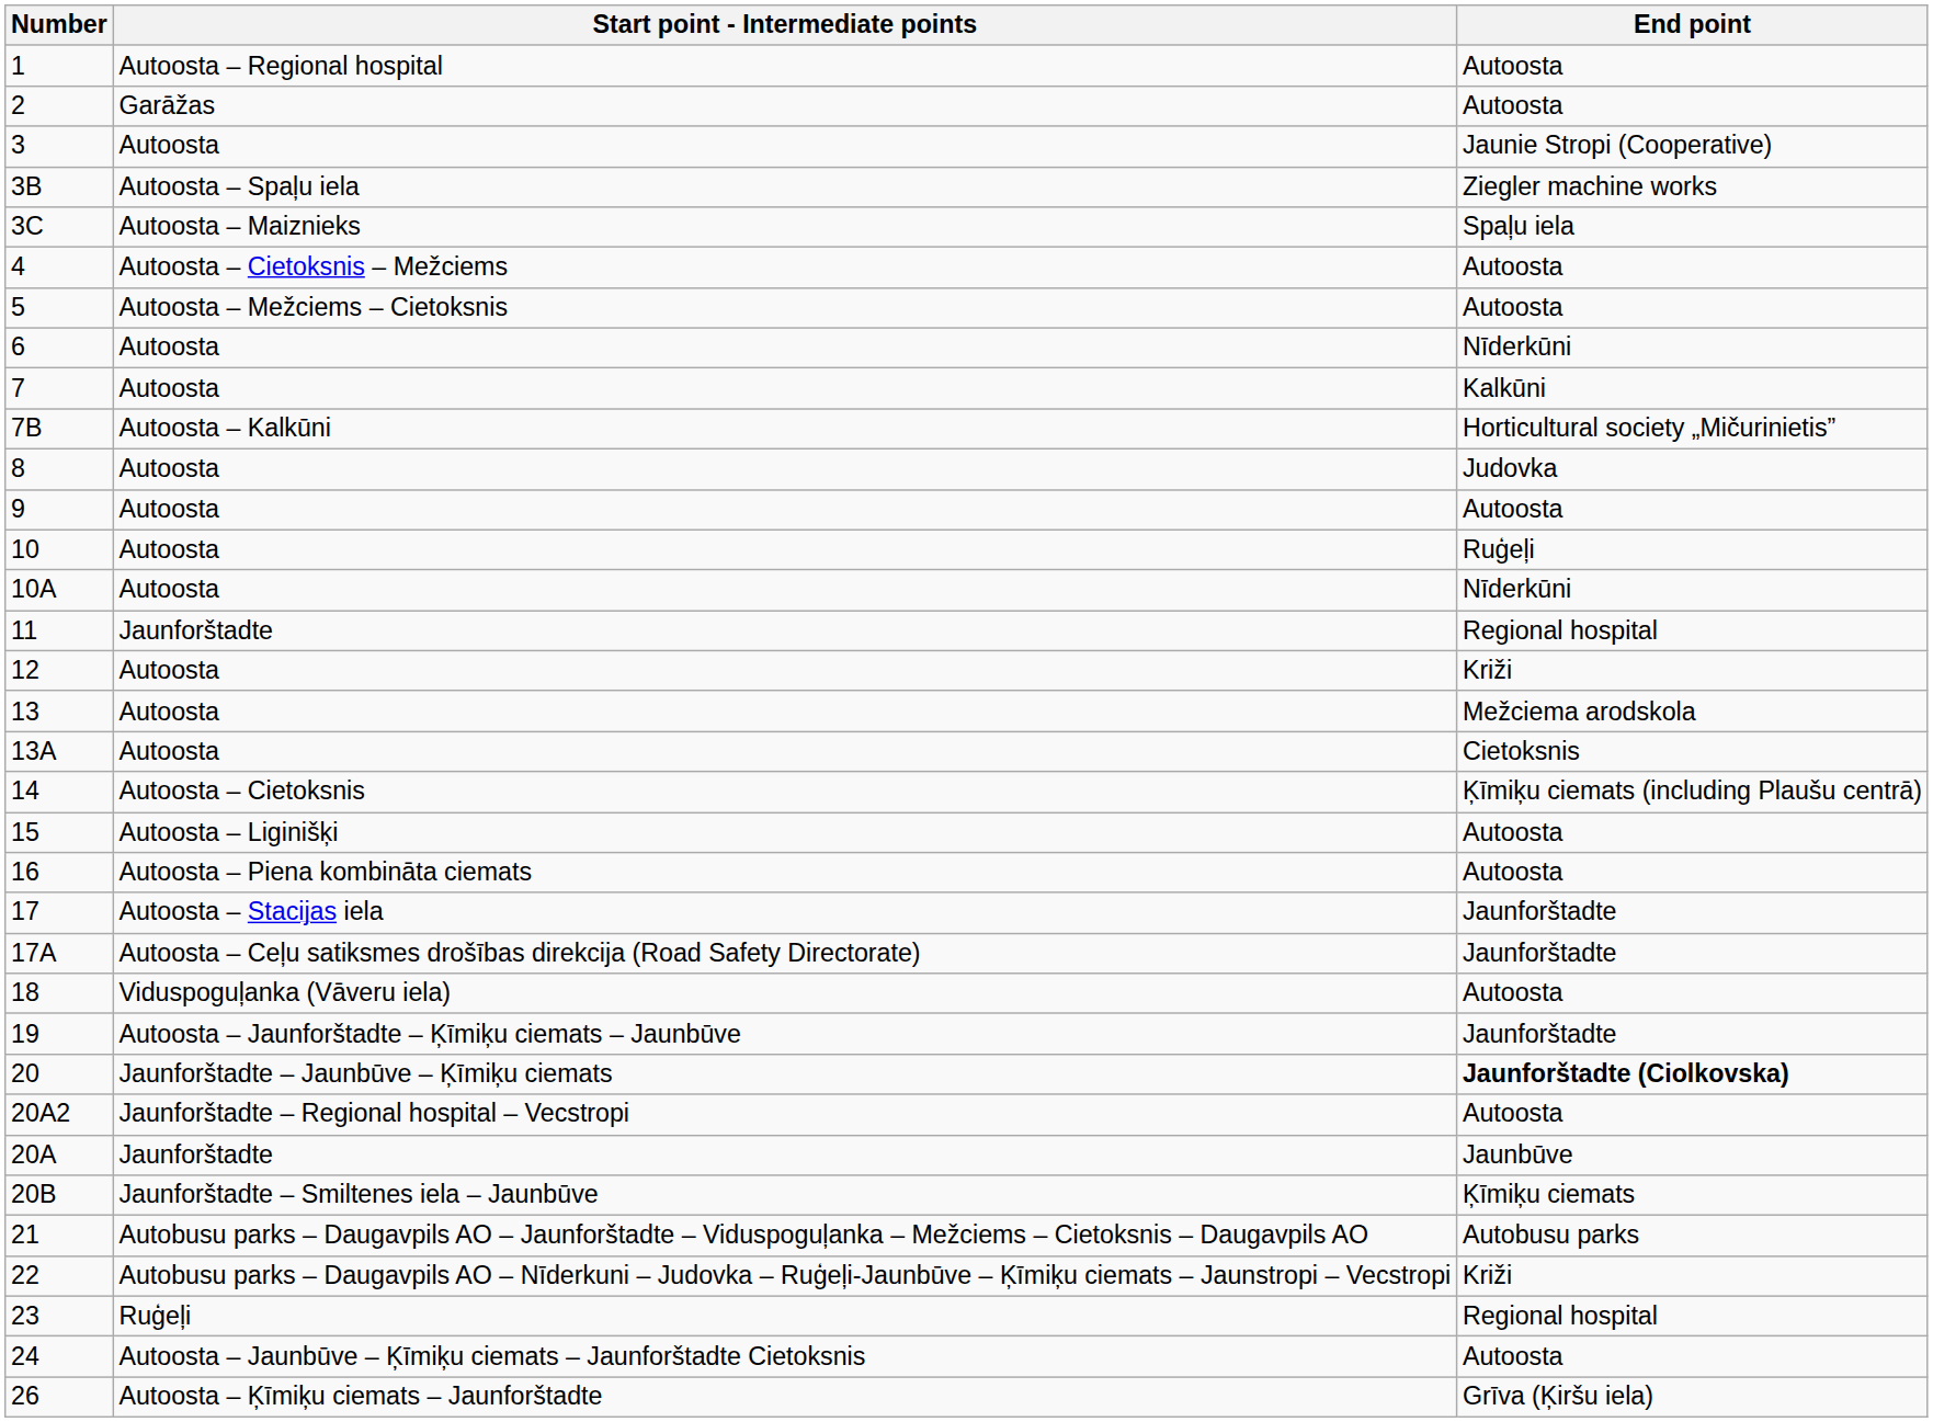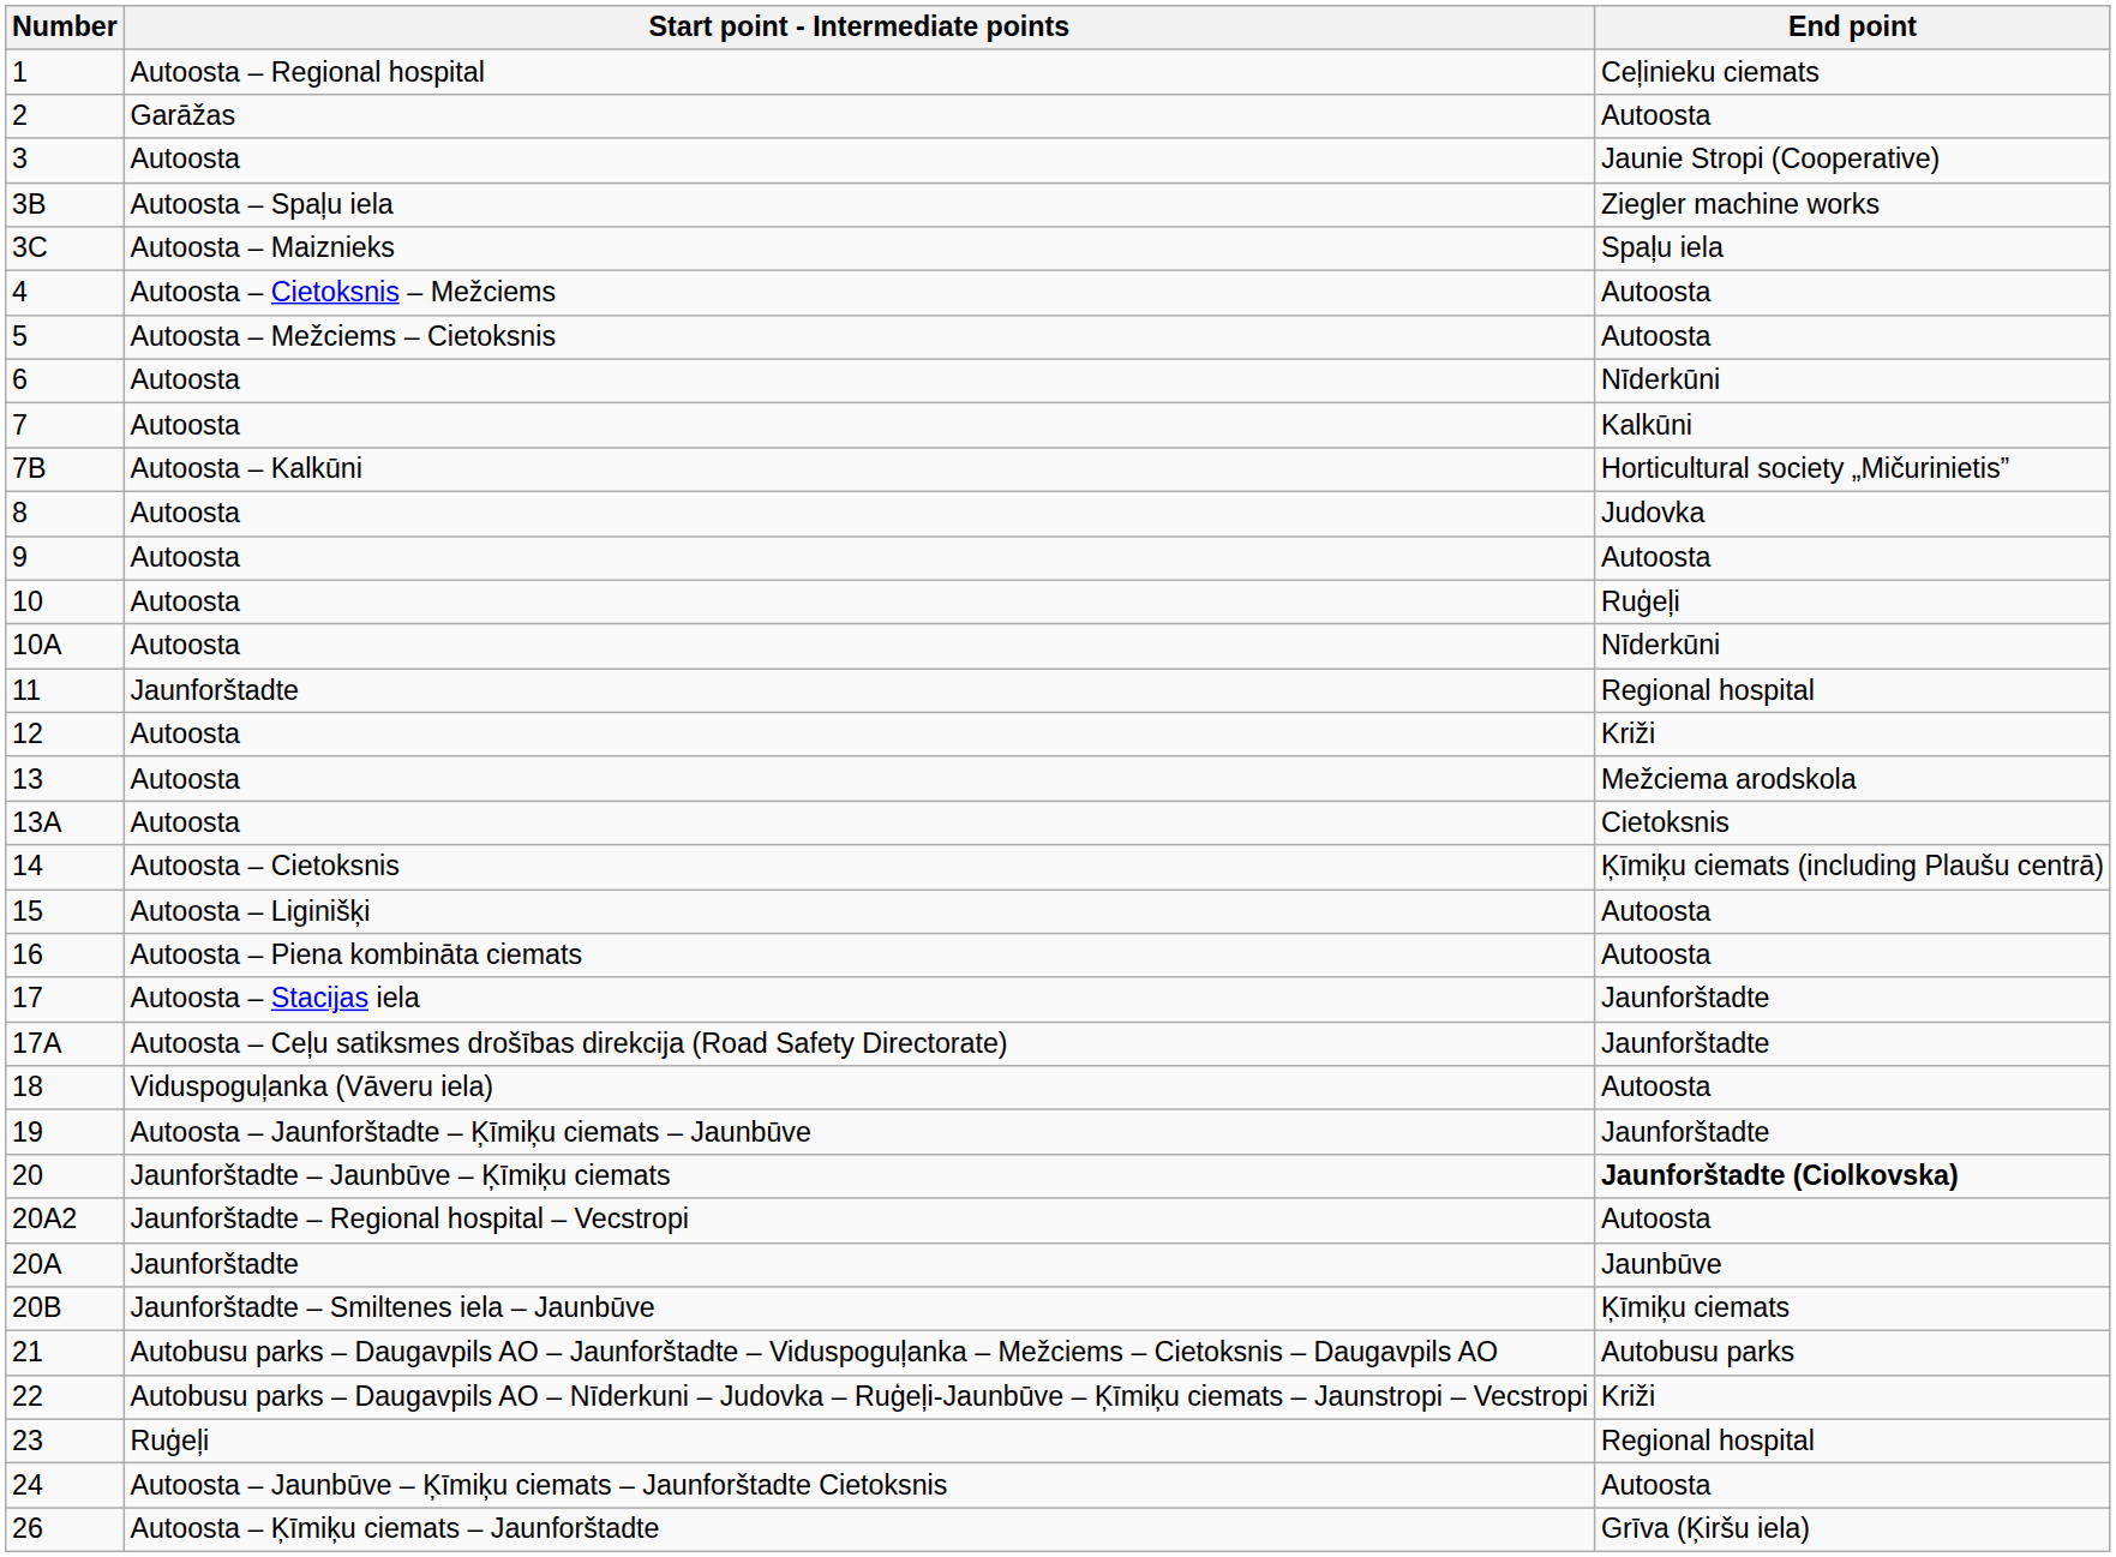 <table class="wikitable">
 <tr>
 <th>Number</th>
 <th>Start point - Intermediate points</th>
 <th>End point</th>
 </tr>
 <tr>
 <td>1</td>
 <td>Autoosta – Regional hospital</td>
-<td>Autoosta</td>
+<td>Ceļinieku ciemats</td>
 </tr>
 <tr>
 <td>2</td>
 <td>Garāžas</td>
 <td>Autoosta</td>
 </tr>
 <tr>
 <td>3</td>
 <td>Autoosta</td>
 <td>Jaunie Stropi (Cooperative)</td>
 </tr>
 <tr>
 <td>3B</td>
 <td>Autoosta – Spaļu iela</td>
 <td>Ziegler machine works</td>
 </tr>
 <tr>
 <td>3C</td>
 <td>Autoosta – Maiznieks</td>
 <td>Spaļu iela</td>
 </tr>
 <tr>
 <td>4</td>
 <td>Autoosta – <a href='#'>Cietoksnis</a> – Mežciems</td>
 <td>Autoosta</td>
 </tr>
 <tr>
 <td>5</td>
 <td>Autoosta – Mežciems – Cietoksnis</td>
 <td>Autoosta</td>
 </tr>
 <tr>
 <td>6</td>
 <td>Autoosta</td>
 <td>Nīderkūni</td>
 </tr>
 <tr>
 <td>7</td>
 <td>Autoosta</td>
 <td>Kalkūni</td>
 </tr>
 <tr>
 <td>7B</td>
 <td>Autoosta – Kalkūni</td>
 <td>Horticultural society „Mičurinietis”</td>
 </tr>
 <tr>
 <td>8</td>
 <td>Autoosta</td>
 <td>Judovka</td>
 </tr>
 <tr>
 <td>9</td>
 <td>Autoosta</td>
 <td>Autoosta</td>
 </tr>
 <tr>
 <td>10</td>
 <td>Autoosta</td>
 <td>Ruģeļi</td>
 </tr>
 <tr>
 <td>10A</td>
 <td>Autoosta</td>
 <td>Nīderkūni</td>
 </tr>
 <tr>
 <td>11</td>
 <td>Jaunforštadte</td>
 <td>Regional hospital</td>
 </tr>
 <tr>
 <td>12</td>
 <td>Autoosta</td>
 <td>Križi</td>
 </tr>
 <tr>
 <td>13</td>
 <td>Autoosta</td>
 <td>Mežciema arodskola</td>
 </tr>
 <tr>
 <td>13A</td>
 <td>Autoosta</td>
 <td>Cietoksnis</td>
 </tr>
 <tr>
 <td>14</td>
 <td>Autoosta – Cietoksnis</td>
 <td>Ķīmiķu ciemats (including Plaušu centrā)</td>
 </tr>
 <tr>
 <td>15</td>
 <td>Autoosta – Liginišķi</td>
 <td>Autoosta</td>
 </tr>
 <tr>
 <td>16</td>
 <td>Autoosta – Piena kombināta ciemats</td>
 <td>Autoosta</td>
 </tr>
 <tr>
 <td>17</td>
 <td>Autoosta – <a href='#'>Stacijas</a> iela</td>
 <td>Jaunforštadte</td>
 </tr>
 <tr>
 <td>17A</td>
 <td>Autoosta – Ceļu satiksmes drošības direkcija (Road Safety Directorate)</td>
 <td>Jaunforštadte</td>
 </tr>
 <tr>
 <td>18</td>
 <td>Viduspoguļanka (Vāveru iela)</td>
 <td>Autoosta</td>
 </tr>
 <tr>
 <td>19</td>
 <td>Autoosta – Jaunforštadte – Ķīmiķu ciemats – Jaunbūve</td>
 <td>Jaunforštadte</td>
 </tr>
 <tr>
 <td>20</td>
 <td>Jaunforštadte – Jaunbūve – Ķīmiķu ciemats</td>
 <td><strong>Jaunforštadte (Ciolkovska)</strong></td>
 </tr>
 <tr>
 <td>20A2</td>
 <td>Jaunforštadte – Regional hospital – Vecstropi</td>
 <td>Autoosta</td>
 </tr>
 <tr>
 <td>20A</td>
 <td>Jaunforštadte</td>
 <td>Jaunbūve</td>
 </tr>
 <tr>
 <td>20B</td>
 <td>Jaunforštadte – Smiltenes iela – Jaunbūve</td>
 <td>Ķīmiķu ciemats</td>
 </tr>
 <tr>
 <td>21</td>
 <td>Autobusu parks – Daugavpils AO – Jaunforštadte – Viduspoguļanka – Mežciems – Cietoksnis – Daugavpils AO</td>
 <td>Autobusu parks</td>
 </tr>
 <tr>
 <td>22</td>
 <td>Autobusu parks – Daugavpils AO – Nīderkuni – Judovka – Ruģeļi-Jaunbūve – Ķīmiķu ciemats – Jaunstropi – Vecstropi</td>
 <td>Križi</td>
 </tr>
 <tr>
 <td>23</td>
 <td>Ruģeļi</td>
 <td>Regional hospital</td>
 </tr>
 <tr>
 <td>24</td>
 <td>Autoosta – Jaunbūve – Ķīmiķu ciemats – Jaunforštadte Cietoksnis</td>
 <td>Autoosta</td>
 </tr>
 <tr>
 <td>26</td>
 <td>Autoosta – Ķīmiķu ciemats – Jaunforštadte</td>
 <td>Grīva (Ķiršu iela)</td>
 </tr>
 </table>
